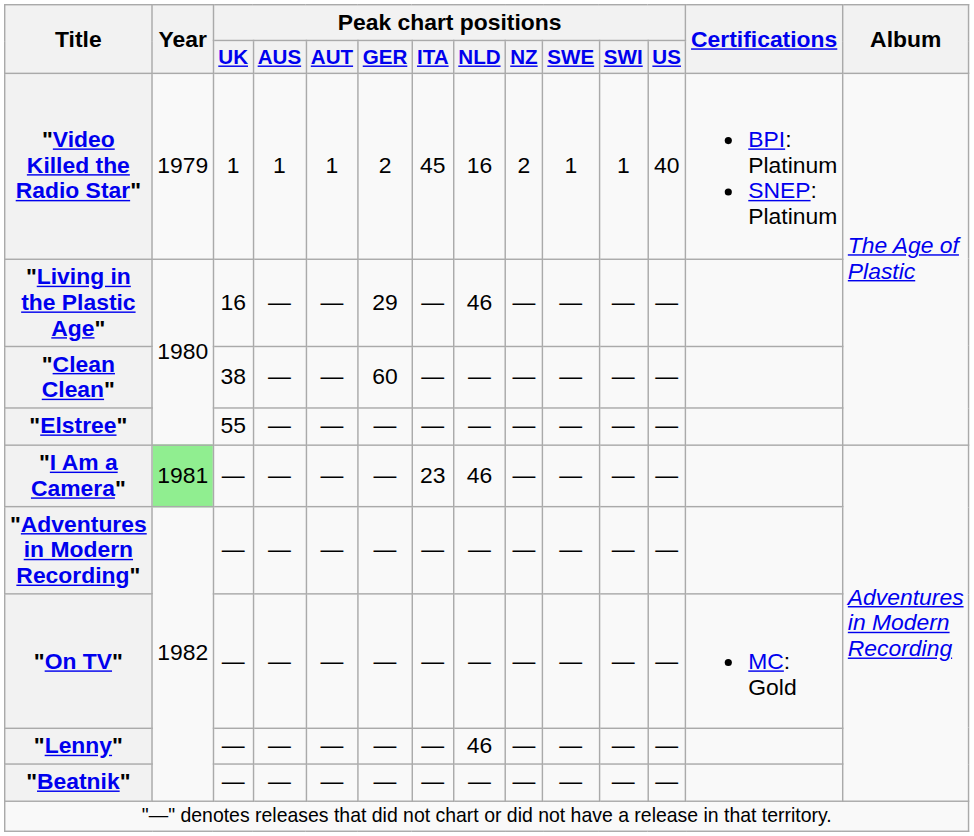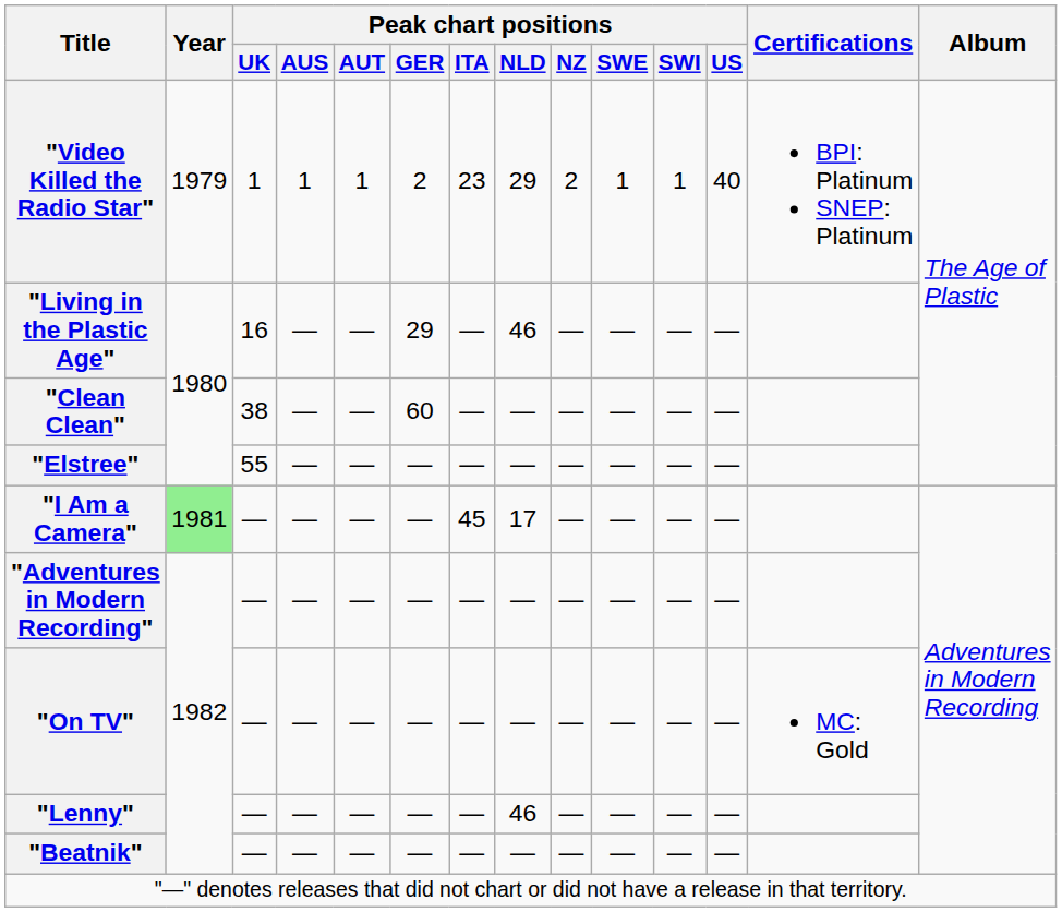 <table class="wikitable plainrowheaders">
 <tr>
 <th scope="col" rowspan="2" style="width:20em;">Title</th>
 <th scope="col" rowspan="2">Year</th>
 <th scope="col" colspan="10">Peak chart positions</th>
 <th scope="col" rowspan="2" style="width:200px;"><a href='#'>Certifications</a></th>
 <th scope="col" rowspan="2" style="width:200px;">Album</th>
 </tr>
 <tr>
 <th scope="col" style="width:3em;font-size:90%"><a href='#'>UK</a><br></th>
 <th scope="col" style="width:3em;font-size:90%"><a href='#'>AUS</a><br></th>
 <th scope="col" style="width:3em;font-size:90%"><a href='#'>AUT</a><br></th>
 <th scope="col" style="width:3em;font-size:90%"><a href='#'>GER</a><br></th>
 <th scope="col" style="width:3em;font-size:90%"><a href='#'>ITA</a><br></th>
 <th scope="col" style="width:3em;font-size:90%"><a href='#'>NLD</a><br></th>
 <th scope="col" style="width:3em;font-size:90%"><a href='#'>NZ</a><br></th>
 <th scope="col" style="width:3em;font-size:90%"><a href='#'>SWE</a><br></th>
 <th scope="col" style="width:3em;font-size:90%"><a href='#'>SWI</a><br></th>
 <th scope="col" style="width:3em;font-size:90%"><a href='#'>US</a><br></th>
 </tr>
 <tr>
 <th scope="row">"<a href='#'>Video Killed the Radio Star</a>"</th>
 <td align=center>1979</td>
 <td style="text-align:center;">1 </td>
 <td style="text-align:center;">1 </td>
 <td style="text-align:center;">1 </td>
 <td style="text-align:center;">2 </td>
-<td style="text-align:center;">45 </td>
-<td style="text-align:center;">16 </td>
+<td style="text-align:center;">23 </td>
+<td style="text-align:center;">29 </td>
 <td style="text-align:center;">2 </td>
 <td style="text-align:center;">1 </td>
 <td style="text-align:center;">1 </td>
 <td style="text-align:center;">40 </td>
 <td><br><ul><li><a href='#'>BPI</a>: Platinum</li><li><a href='#'>SNEP</a>: Platinum</li></ul></td>
 <td rowspan="4" style="text-align:left;"><em><a href='#'>The Age of Plastic</a></em></td>
 </tr>
 <tr>
 <th scope="row">"<a href='#'>Living in the Plastic Age</a>"</th>
 <td rowspan="3" style="text-align:center;">1980</td>
 <td style="text-align:center;">16 </td>
 <td style="text-align:center;">— </td>
 <td style="text-align:center;">— </td>
 <td style="text-align:center;">29 </td>
 <td style="text-align:center;">— </td>
 <td style="text-align:center;">46 </td>
 <td style="text-align:center;">— </td>
 <td style="text-align:center;">— </td>
 <td style="text-align:center;">— </td>
 <td style="text-align:center;">— </td>
 <td></td>
 </tr>
 <tr>
 <th scope="row">"<a href='#'>Clean Clean</a>"</th>
 <td style="text-align:center;">38 </td>
 <td style="text-align:center;">— </td>
 <td style="text-align:center;">— </td>
 <td style="text-align:center;">60 </td>
 <td style="text-align:center;">— </td>
 <td style="text-align:center;">— </td>
 <td style="text-align:center;">— </td>
 <td style="text-align:center;">— </td>
 <td style="text-align:center;">— </td>
 <td style="text-align:center;">— </td>
 <td></td>
 </tr>
 <tr>
 <th scope="row">"<a href='#'>Elstree</a>"</th>
 <td style="text-align:center;">55 </td>
 <td style="text-align:center;">— </td>
 <td style="text-align:center;">— </td>
 <td style="text-align:center;">— </td>
 <td style="text-align:center;">— </td>
 <td style="text-align:center;">— </td>
 <td style="text-align:center;">— </td>
 <td style="text-align:center;">— </td>
 <td style="text-align:center;">— </td>
 <td style="text-align:center;">— </td>
 <td></td>
 </tr>
 <tr>
 <th scope="row">"<a href='#'>I Am a Camera</a>"</th>
 <td style="background: lightgreen; text-align:center;">1981</td>
 <td style="text-align:center;">— </td>
 <td style="text-align:center;">— </td>
 <td style="text-align:center;">— </td>
 <td style="text-align:center;">— </td>
-<td style="text-align:center;">23 </td>
-<td style="text-align:center;">46 </td>
+<td style="text-align:center;">45 </td>
+<td style="text-align:center;">17 </td>
 <td style="text-align:center;">— </td>
 <td style="text-align:center;">— </td>
 <td style="text-align:center;">— </td>
 <td style="text-align:center;">— </td>
 <td></td>
 <td rowspan="5" style="text-align:left;"><em><a href='#'>Adventures in Modern Recording</a></em></td>
 </tr>
 <tr>
 <th scope="row">"<a href='#'>Adventures in Modern Recording</a>"</th>
 <td style="text-align:center;" rowspan="4">1982</td>
 <td style="text-align:center;">— </td>
 <td style="text-align:center;">— </td>
 <td style="text-align:center;">— </td>
 <td style="text-align:center;">— </td>
 <td style="text-align:center;">— </td>
 <td style="text-align:center;">— </td>
 <td style="text-align:center;">— </td>
 <td style="text-align:center;">— </td>
 <td style="text-align:center;">— </td>
 <td style="text-align:center;">— </td>
 <td></td>
 </tr>
 <tr>
 <th scope="row">"<a href='#'>On TV</a>"</th>
 <td style="text-align:center;">— </td>
 <td style="text-align:center;">— </td>
 <td style="text-align:center;">— </td>
 <td style="text-align:center;">— </td>
 <td style="text-align:center;">— </td>
 <td style="text-align:center;">— </td>
 <td style="text-align:center;">— </td>
 <td style="text-align:center;">— </td>
 <td style="text-align:center;">— </td>
 <td style="text-align:center;">— </td>
 <td><br><ul><li><a href='#'>MC</a>: Gold</li></ul></td>
 </tr>
 <tr>
 <th scope="row">"<a href='#'>Lenny</a>"</th>
 <td style="text-align:center;">— </td>
 <td style="text-align:center;">— </td>
 <td style="text-align:center;">— </td>
 <td style="text-align:center;">— </td>
 <td style="text-align:center;">— </td>
 <td style="text-align:center;">46 </td>
 <td style="text-align:center;">— </td>
 <td style="text-align:center;">— </td>
 <td style="text-align:center;">— </td>
 <td style="text-align:center;">— </td>
 <td></td>
 </tr>
 <tr>
 <th scope="row">"<a href='#'>Beatnik</a>"</th>
 <td style="text-align:center;">— </td>
 <td style="text-align:center;">— </td>
 <td style="text-align:center;">— </td>
 <td style="text-align:center;">— </td>
 <td style="text-align:center;">— </td>
 <td style="text-align:center;">— </td>
 <td style="text-align:center;">— </td>
 <td style="text-align:center;">— </td>
 <td style="text-align:center;">— </td>
 <td style="text-align:center;">— </td>
 <td></td>
 </tr>
 <tr>
 <td colspan="18" style="text-align:center; font-size:85%">"—" denotes releases that did not chart or did not have a release in that territory.</td>
 </tr>
 </table>
